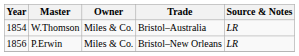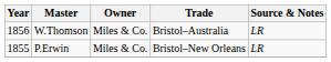 <table class=" wikitable">
 <tr>
 <th>Year</th>
 <th>Master</th>
 <th>Owner</th>
 <th>Trade</th>
 <th>Source & Notes</th>
 </tr>
 <tr>
-<td>1854</td>
+<td>1856</td>
 <td>W.Thomson</td>
 <td>Miles & Co.</td>
 <td>Bristol–Australia</td>
 <td><em>LR</em></td>
 </tr>
 <tr>
-<td>1856</td>
+<td>1855</td>
 <td>P.Erwin</td>
 <td>Miles & Co.</td>
 <td>Bristol–New Orleans</td>
 <td><em>LR</em></td>
 </tr>
 <tr>
 </tr>
 </table>
